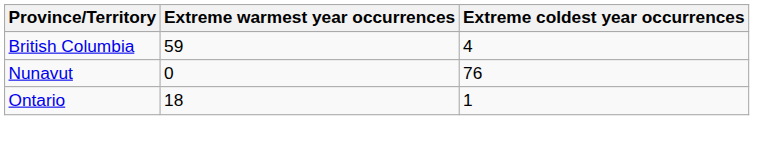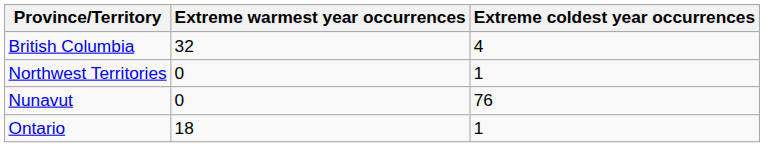 <table class="wikitable sortable">
 <tr>
 <th>Province/Territory</th>
 <th>Extreme warmest year occurrences</th>
 <th>Extreme coldest year occurrences</th>
 </tr>
 <tr>
 <td><a href='#'>British Columbia</a></td>
-<td>59</td>
+<td>32</td>
 <td>4</td>
+</tr>
+<tr>
+<td><a href='#'>Northwest Territories</a></td>
+<td>0</td>
+<td>1</td>
 </tr>
 <tr>
 <td><a href='#'>Nunavut</a></td>
 <td>0</td>
 <td>76</td>
 </tr>
 <tr>
 <td><a href='#'>Ontario</a></td>
 <td>18</td>
 <td>1</td>
 </tr>
 </table>
